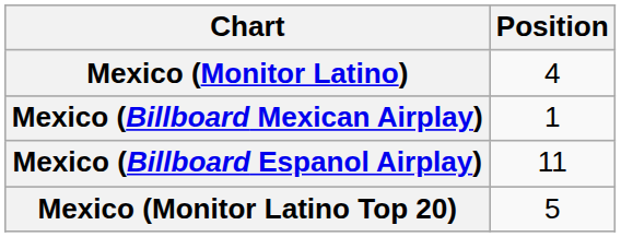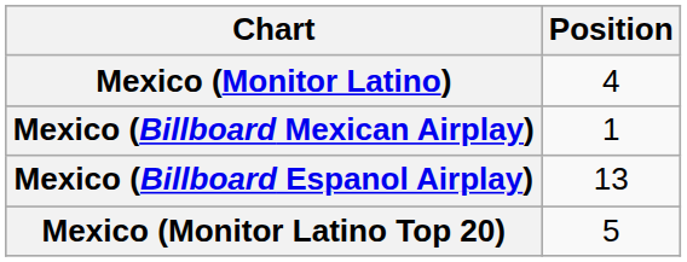 <table class="wikitable plainrowheaders" style="text-align:center;">
 <tr>
 <th>Chart</th>
 <th>Position</th>
 </tr>
 <tr>
 <th scope="row">Mexico (<a href='#'>Monitor Latino</a>)</th>
 <td>4</td>
 </tr>
 <tr>
 <th scope="row">Mexico (<a href='#'><em>Billboard</em> Mexican Airplay</a>)</th>
 <td>1</td>
 </tr>
 <tr>
 <th scope="row">Mexico (<a href='#'><em>Billboard</em> Espanol Airplay</a>)</th>
-<td>11</td>
+<td>13</td>
 </tr>
 <tr>
 <th scope="row">Mexico (Monitor Latino Top 20)</th>
 <td>5</td>
 </tr>
 </table>
